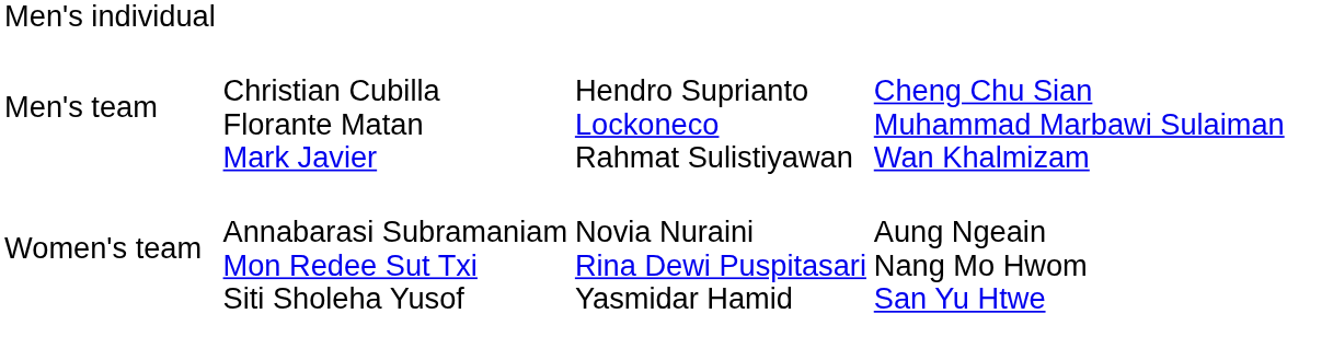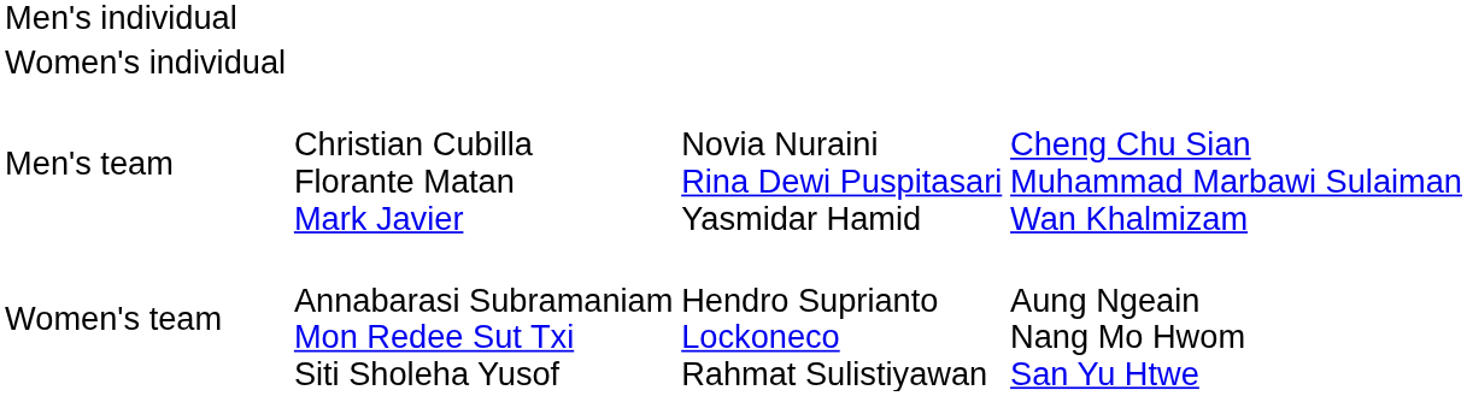 <table>
 <tr>
 <td>Men's individual</td>
 <td></td>
 <td></td>
 <td></td>
 </tr>
 <tr>
+<td>Women's individual</td>
+<td></td>
+<td></td>
+<td></td>
+</tr>
+<tr>
 <td>Men's team</td>
 <td><br>Christian Cubilla<br>Florante Matan<br><a href='#'>Mark Javier</a></td>
-<td><br>Hendro Suprianto<br><a href='#'>Lockoneco</a><br>Rahmat Sulistiyawan</td>
+<td nowrap=true><br>Novia Nuraini<br><a href='#'>Rina Dewi Puspitasari</a><br>Yasmidar Hamid</td>
 <td nowrap=true><br><a href='#'>Cheng Chu Sian</a><br><a href='#'>Muhammad Marbawi Sulaiman</a><br><a href='#'>Wan Khalmizam</a></td>
 </tr>
 <tr>
 <td>Women's team</td>
 <td nowrap=true><br>Annabarasi Subramaniam<br><a href='#'>Mon Redee Sut Txi</a><br>Siti Sholeha Yusof</td>
-<td nowrap=true><br>Novia Nuraini<br><a href='#'>Rina Dewi Puspitasari</a><br>Yasmidar Hamid</td>
+<td><br>Hendro Suprianto<br><a href='#'>Lockoneco</a><br>Rahmat Sulistiyawan</td>
 <td><br>Aung Ngeain<br>Nang Mo Hwom<br><a href='#'>San Yu Htwe</a></td>
 </tr>
 </table>
